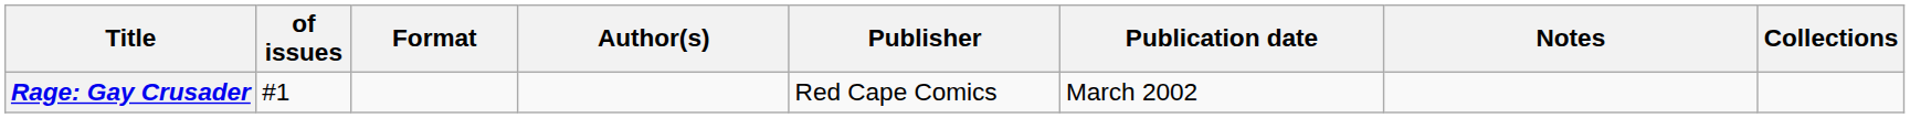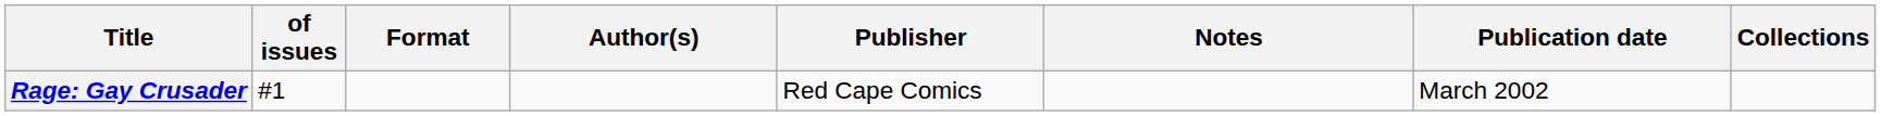 <table class="wikitable">
 <tr>
 <th>Title</th>
 <th style="width:40pt"> of issues</th>
 <th style="width:75pt">Format</th>
 <th style="width:125pt">Author(s)</th>
 <th style="width:125pt">Publisher</th>
+<th style="width:175pt">Notes</th>
 <th style="width:150pt">Publication date</th>
-<th style="width:175pt">Notes</th>
 <th>Collections</th>
 </tr>
 <tr>
 <th><em><a href='#'>Rage: Gay Crusader</a></em></th>
 <td>#1</td>
 <td></td>
 <td></td>
 <td>Red Cape Comics</td>
+<td></td>
 <td>March 2002</td>
-<td></td>
 <td></td>
 </tr>
 </table>
